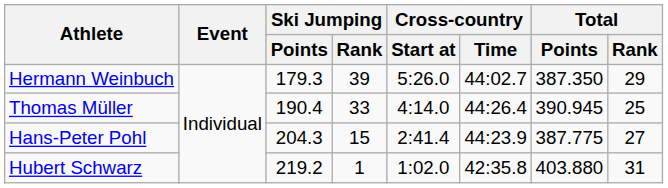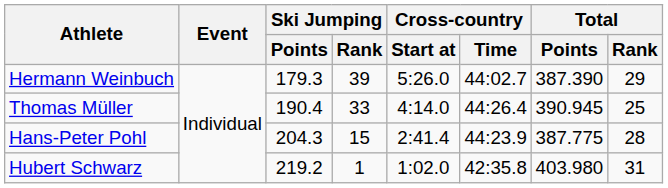 <table class="wikitable" style="font-size:90%">
 <tr>
 <th rowspan="2">Athlete</th>
 <th rowspan="2">Event</th>
 <th colspan="2">Ski Jumping</th>
 <th colspan="2">Cross-country</th>
 <th colspan="2">Total</th>
 </tr>
 <tr>
 <th>Points</th>
 <th>Rank</th>
 <th>Start at</th>
 <th>Time</th>
 <th>Points</th>
 <th>Rank</th>
 </tr>
 <tr>
 <td><a href='#'>Hermann Weinbuch</a></td>
 <td rowspan="4">Individual</td>
 <td align="center">179.3</td>
 <td align="center">39</td>
 <td align="center">5:26.0</td>
 <td align="center">44:02.7</td>
-<td align="center">387.350</td>
+<td align="center">387.390</td>
 <td align="center">29</td>
 </tr>
 <tr>
 <td><a href='#'>Thomas Müller</a></td>
 <td align="center">190.4</td>
 <td align="center">33</td>
 <td align="center">4:14.0</td>
 <td align="center">44:26.4</td>
 <td align="center">390.945</td>
 <td align="center">25</td>
 </tr>
 <tr>
 <td><a href='#'>Hans-Peter Pohl</a></td>
 <td align="center">204.3</td>
 <td align="center">15</td>
 <td align="center">2:41.4</td>
 <td align="center">44:23.9</td>
 <td align="center">387.775</td>
-<td align="center">27</td>
+<td align="center">28</td>
 </tr>
 <tr>
 <td><a href='#'>Hubert Schwarz</a></td>
 <td align="center">219.2</td>
 <td align="center">1</td>
 <td align="center">1:02.0</td>
 <td align="center">42:35.8</td>
-<td align="center">403.880</td>
+<td align="center">403.980</td>
 <td align="center">31</td>
 </tr>
 </table>
